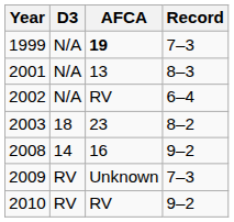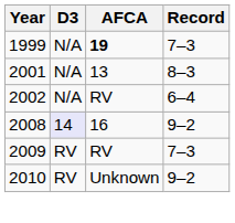 <table class="wikitable">
 <tr>
 <th>Year</th>
 <th>D3</th>
 <th>AFCA</th>
 <th>Record</th>
 </tr>
 <tr>
 <td>1999</td>
 <td>N/A</td>
 <td><strong>19</strong></td>
 <td>7–3</td>
 </tr>
 <tr>
 <td>2001</td>
 <td>N/A</td>
 <td>13</td>
 <td>8–3</td>
 </tr>
 <tr>
 <td>2002</td>
 <td>N/A</td>
 <td>RV</td>
 <td>6–4</td>
 </tr>
 <tr>
-<td>2003</td>
-<td>18</td>
-<td>23</td>
-<td>8–2</td>
-</tr>
-<tr>
 <td>2008</td>
-<td>14</td>
+<td style="background: lavender;">14</td>
 <td>16</td>
 <td>9–2</td>
 </tr>
 <tr>
 <td>2009</td>
 <td>RV</td>
-<td>Unknown</td>
+<td>RV</td>
 <td>7–3</td>
 </tr>
 <tr>
 <td>2010</td>
 <td>RV</td>
-<td>RV</td>
+<td>Unknown</td>
 <td>9–2</td>
 </tr>
 </table>
